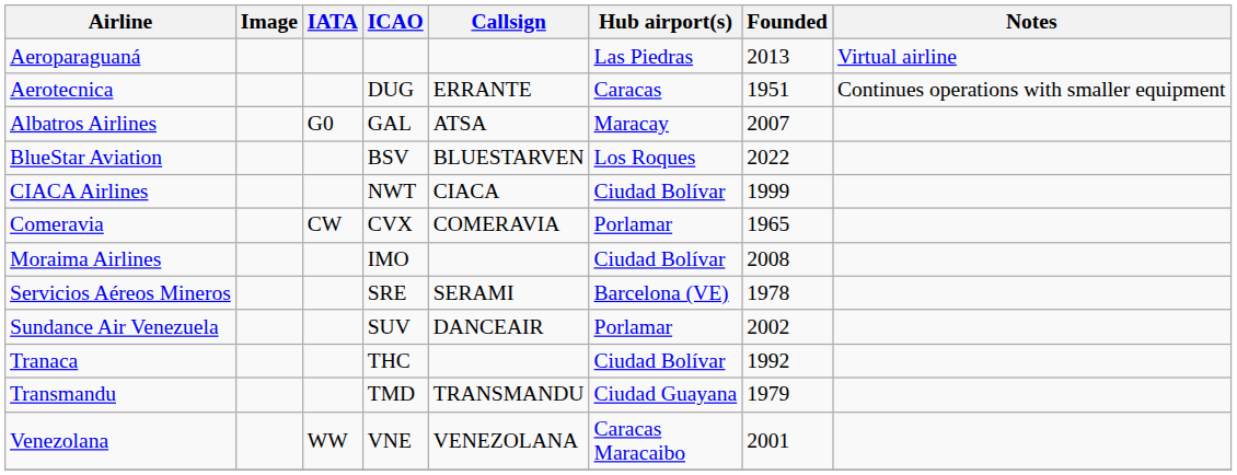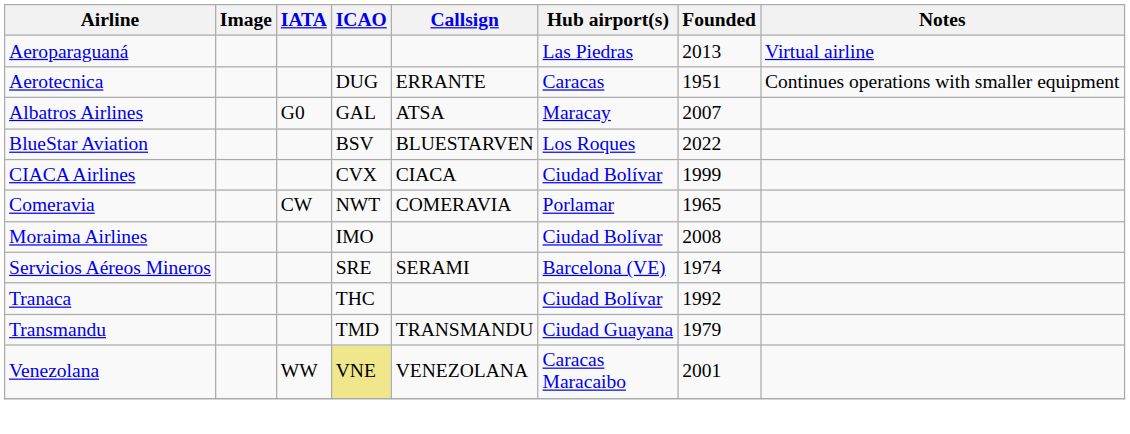 <table class="wikitable sortable">
 <tr>
 <th>Airline</th>
 <th>Image</th>
 <th><a href='#'>IATA</a></th>
 <th><a href='#'>ICAO</a></th>
 <th><a href='#'>Callsign</a></th>
 <th>Hub airport(s)</th>
 <th>Founded</th>
 <th class="unsortable">Notes</th>
 </tr>
 <tr>
 <td><a href='#'>Aeroparaguaná</a></td>
 <td></td>
 <td></td>
 <td></td>
 <td></td>
 <td><a href='#'>Las Piedras</a></td>
 <td>2013</td>
 <td><a href='#'>Virtual airline</a></td>
 </tr>
 <tr>
 <td><a href='#'>Aerotecnica</a></td>
 <td></td>
 <td></td>
 <td>DUG</td>
 <td>ERRANTE</td>
 <td><a href='#'>Caracas</a></td>
 <td>1951</td>
 <td>Continues operations with smaller equipment</td>
 </tr>
 <tr>
 <td><a href='#'>Albatros Airlines</a></td>
 <td></td>
 <td>G0</td>
 <td>GAL</td>
 <td>ATSA</td>
 <td><a href='#'>Maracay</a></td>
 <td>2007</td>
 <td></td>
 </tr>
 <tr>
 <td><a href='#'>BlueStar Aviation</a></td>
 <td></td>
 <td></td>
 <td>BSV</td>
 <td>BLUESTARVEN</td>
 <td><a href='#'>Los Roques</a></td>
 <td>2022</td>
 <td></td>
 </tr>
 <tr>
 <td><a href='#'>CIACA Airlines</a></td>
 <td></td>
 <td></td>
-<td>NWT</td>
+<td>CVX</td>
 <td>CIACA</td>
 <td><a href='#'>Ciudad Bolívar</a></td>
 <td>1999</td>
 <td></td>
 </tr>
 <tr>
 <td><a href='#'>Comeravia</a></td>
 <td></td>
 <td>CW</td>
-<td>CVX</td>
+<td>NWT</td>
 <td>COMERAVIA</td>
 <td><a href='#'>Porlamar</a></td>
 <td>1965</td>
 <td></td>
 </tr>
 <tr>
 <td><a href='#'>Moraima Airlines</a></td>
 <td></td>
 <td></td>
 <td>IMO</td>
 <td></td>
 <td><a href='#'>Ciudad Bolívar</a></td>
 <td>2008</td>
 <td></td>
 </tr>
 <tr>
 <td><a href='#'>Servicios Aéreos Mineros</a></td>
 <td></td>
 <td></td>
 <td>SRE</td>
 <td>SERAMI</td>
 <td><a href='#'>Barcelona (VE)</a></td>
-<td>1978</td>
-<td></td>
-</tr>
-<tr>
-<td><a href='#'>Sundance Air Venezuela</a></td>
-<td></td>
-<td></td>
-<td>SUV</td>
-<td>DANCEAIR</td>
-<td><a href='#'>Porlamar</a></td>
-<td>2002</td>
+<td>1974</td>
 <td></td>
 </tr>
 <tr>
 <td><a href='#'>Tranaca</a></td>
 <td></td>
 <td></td>
 <td>THC</td>
 <td></td>
 <td><a href='#'>Ciudad Bolívar</a></td>
 <td>1992</td>
 <td></td>
 </tr>
 <tr>
 <td><a href='#'>Transmandu</a></td>
 <td></td>
 <td></td>
 <td>TMD</td>
 <td>TRANSMANDU</td>
 <td><a href='#'>Ciudad Guayana</a></td>
 <td>1979</td>
 <td></td>
 </tr>
 <tr>
 <td><a href='#'>Venezolana</a></td>
 <td></td>
 <td>WW</td>
-<td>VNE</td>
+<td style="background: khaki;">VNE</td>
 <td>VENEZOLANA</td>
 <td><a href='#'>Caracas</a><br><a href='#'>Maracaibo</a></td>
 <td>2001</td>
 <td></td>
 </tr>
 <tr>
 </tr>
 </table>
